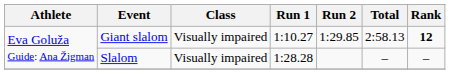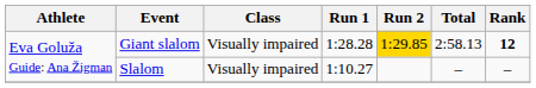 <table class=wikitable style="font-size:90%">
 <tr>
 <th>Athlete</th>
 <th>Event</th>
 <th>Class</th>
 <th>Run 1</th>
 <th>Run 2</th>
 <th>Total</th>
 <th>Rank</th>
 </tr>
 <tr>
 <td rowspan="2"><a href='#'>Eva Goluža</a><br><small><a href='#'>Guide</a>: <a href='#'>Ana Žigman</a></small></td>
 <td><a href='#'>Giant slalom</a></td>
 <td>Visually impaired</td>
-<td align=center>1:10.27</td>
-<td align=center>1:29.85</td>
+<td align=center>1:28.28</td>
+<td align=center style="background: gold;">1:29.85</td>
 <td align=center>2:58.13</td>
 <td align=center><strong>12</strong></td>
 </tr>
 <tr>
 <td><a href='#'>Slalom</a></td>
 <td>Visually impaired</td>
-<td align=center>1:28.28</td>
+<td align=center>1:10.27</td>
 <td align=center></td>
 <td align=center>–</td>
 <td align=center>–</td>
 </tr>
 <tr>
 </tr>
 </table>
